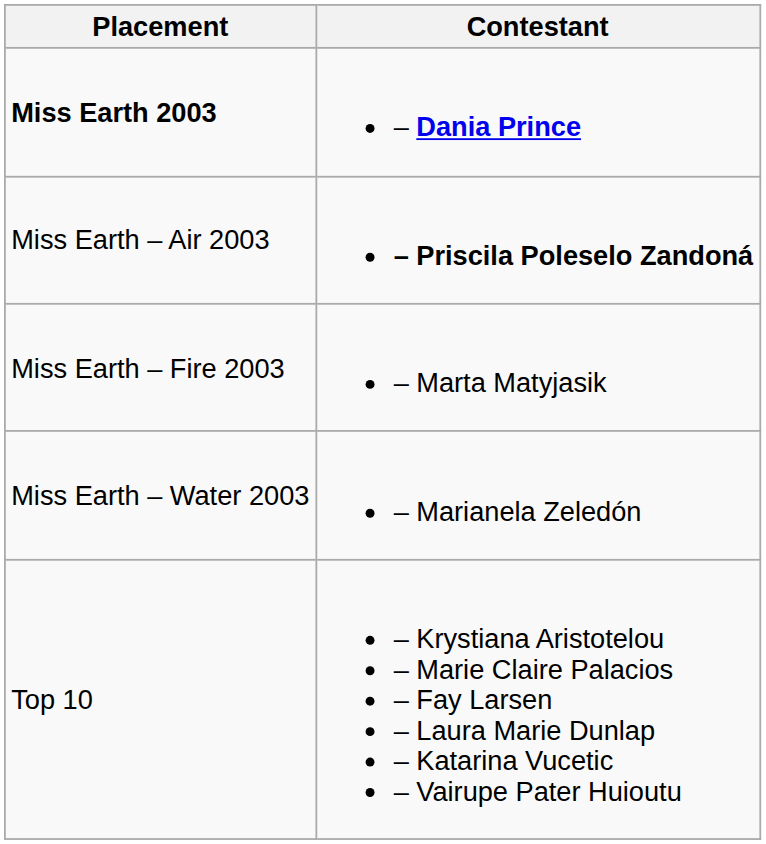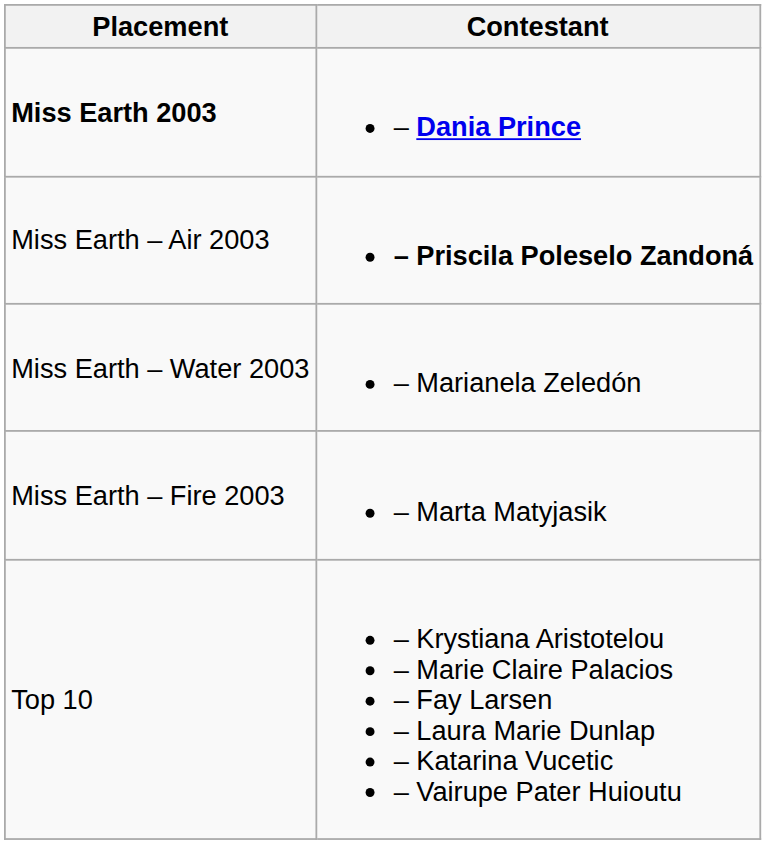 <table class="wikitable sortable" style="font-size: 95%;">
 <tr>
 <th>Placement</th>
 <th>Contestant</th>
 </tr>
 <tr>
 <td><strong>Miss Earth 2003</strong></td>
 <td><br><ul><li><strong></strong> – <strong><a href='#'>Dania Prince</a></strong></li></ul></td>
 </tr>
 <tr>
 <td>Miss Earth – Air 2003</td>
 <td><strong><br><ul><li> – Priscila Poleselo Zandoná</li></ul></strong></td>
 </tr>
 <tr>
+<td>Miss Earth – Water 2003</td>
+<td><br><ul><li> – Marianela Zeledón</li></ul></td>
+</tr>
+<tr>
 <td>Miss Earth – Fire 2003</td>
 <td><br><ul><li> – Marta Matyjasik</li></ul></td>
-</tr>
-<tr>
-<td>Miss Earth – Water 2003</td>
-<td><br><ul><li> – Marianela Zeledón</li></ul></td>
 </tr>
 <tr>
 <td>Top 10</td>
 <td><br><ul><li> – Krystiana Aristotelou</li><li> – Marie Claire Palacios</li><li> – Fay Larsen</li><li> – Laura Marie Dunlap</li><li> – Katarina Vucetic</li><li> – Vairupe Pater Huioutu</li></ul></td>
 </tr>
 </table>
